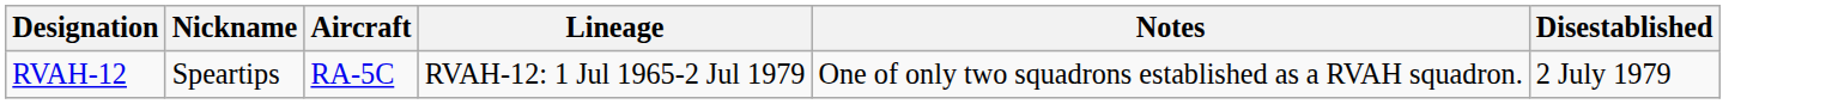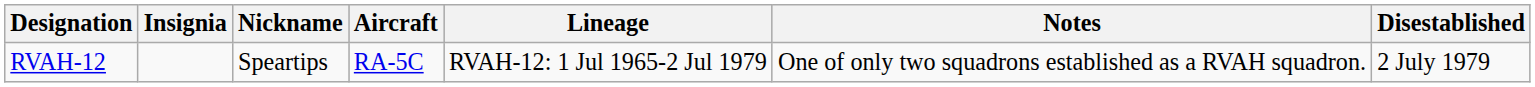 <table class="wikitable">
 <tr>
 <th>Designation</th>
+<th>Insignia</th>
 <th>Nickname</th>
 <th>Aircraft</th>
 <th>Lineage</th>
 <th>Notes</th>
 <th>Disestablished</th>
 </tr>
 <tr>
 <td><a href='#'>RVAH-12</a></td>
+<td></td>
 <td>Speartips</td>
 <td><a href='#'>RA-5C</a></td>
 <td style="white-space: nowrap;">RVAH-12: 1 Jul 1965-2 Jul 1979</td>
 <td>One of only two squadrons established as a RVAH squadron.</td>
 <td>2 July 1979</td>
 </tr>
 </table>
